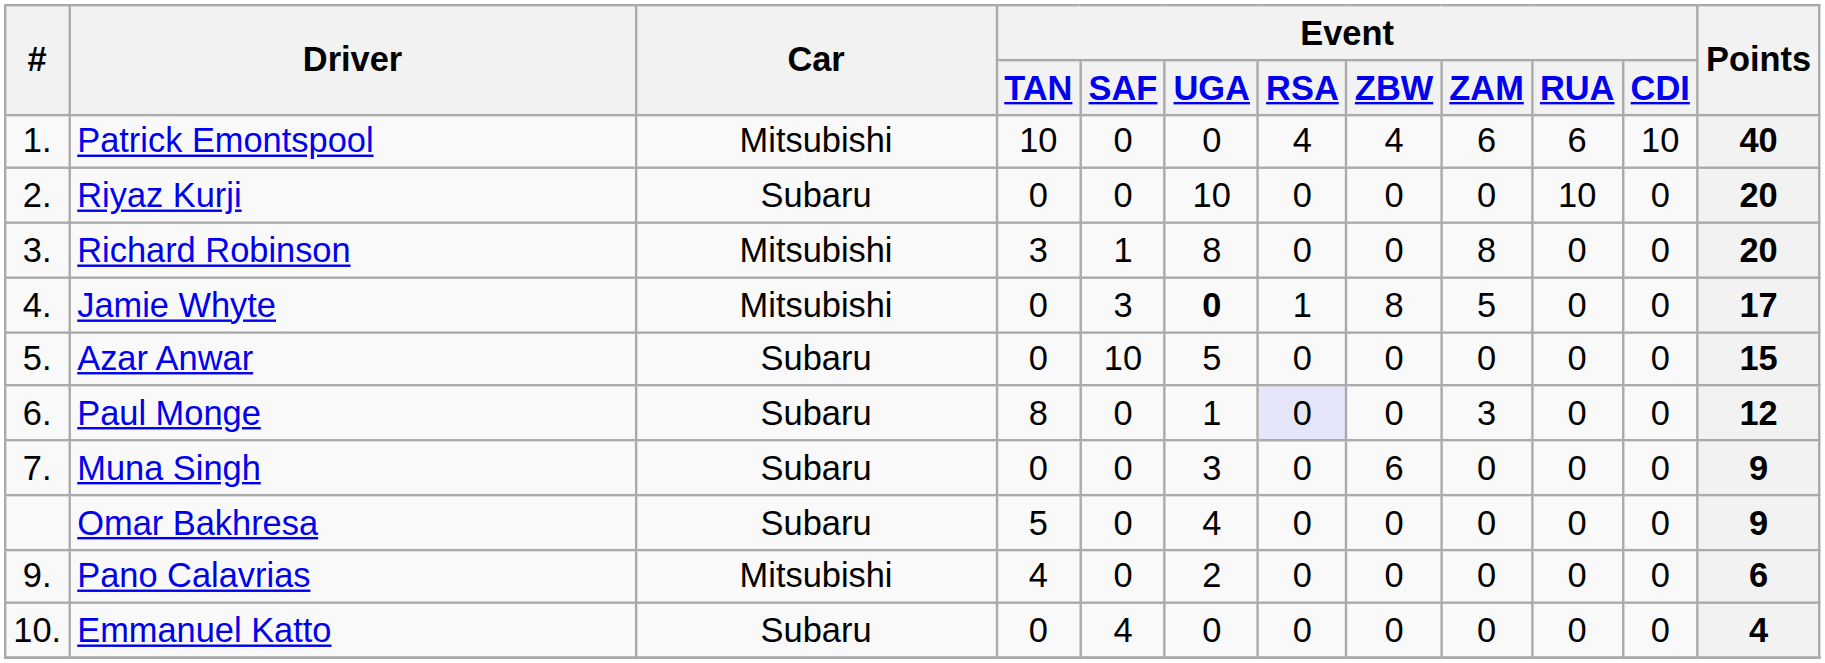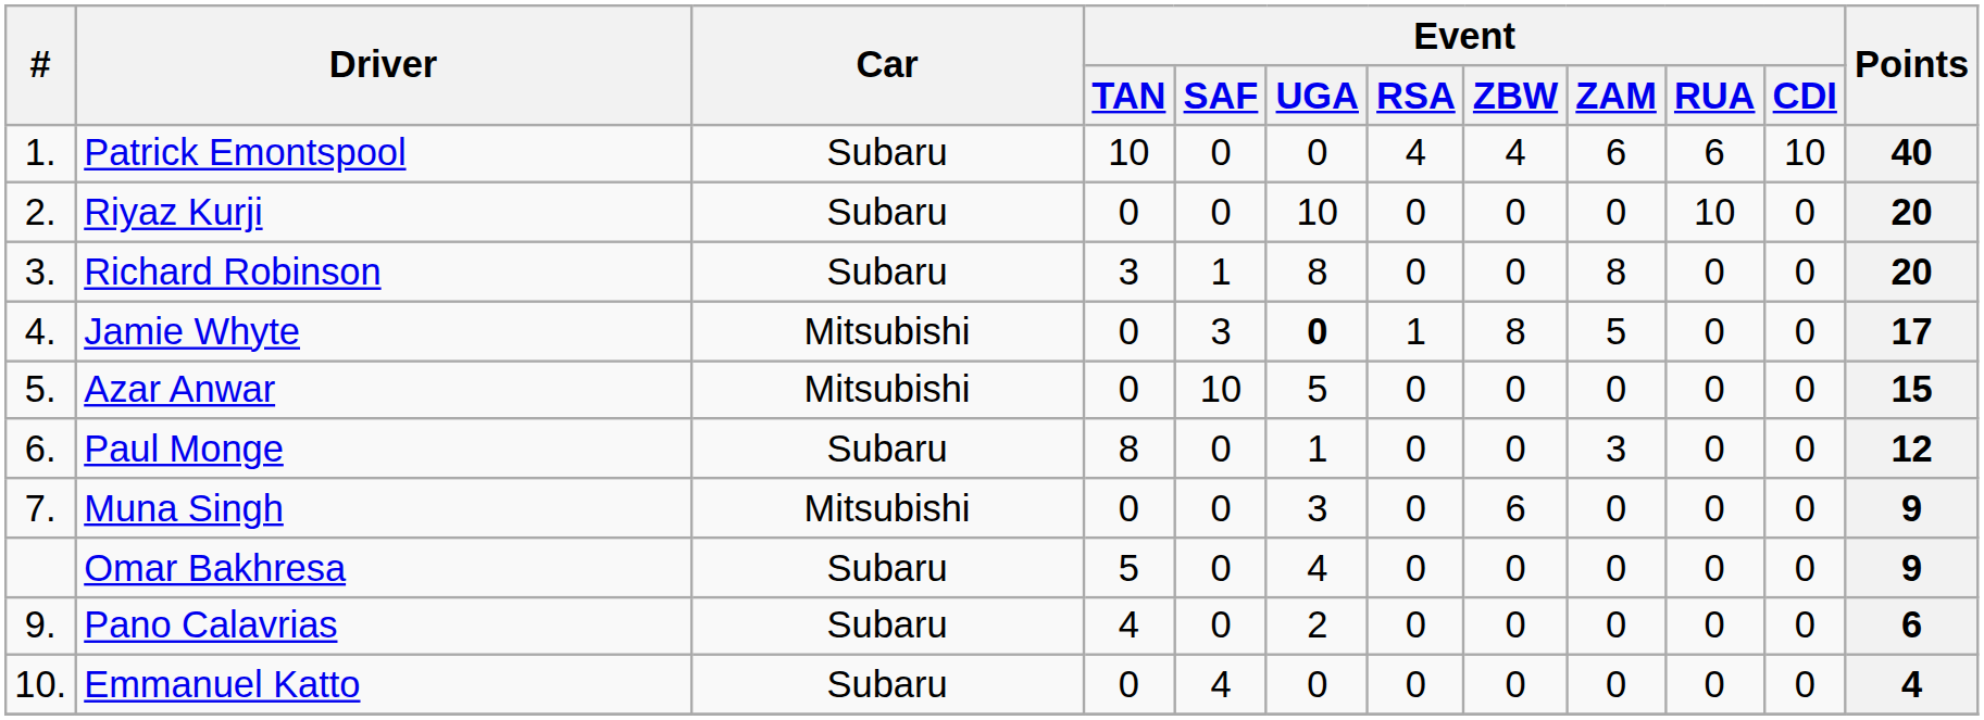 <table class="wikitable" style="text-align:center; font-size:90%;">
 <tr>
 <th rowspan=2>#</th>
 <th rowspan=2 style="width:16em">Driver</th>
 <th rowspan=2 style="width:10em">Car</th>
 <th colspan=8>Event</th>
 <th rowspan=2>Points</th>
 </tr>
 <tr valign="top">
 <th><a href='#'>TAN</a><br></th>
 <th><a href='#'>SAF</a><br></th>
 <th><a href='#'>UGA</a><br></th>
 <th><a href='#'>RSA</a><br></th>
 <th><a href='#'>ZBW</a><br></th>
 <th><a href='#'>ZAM</a><br></th>
 <th><a href='#'>RUA</a><br></th>
 <th><a href='#'>CDI</a><br></th>
 </tr>
 <tr>
 <td>1.</td>
 <td align="left"> <a href='#'>Patrick Emontspool</a></td>
-<td>Mitsubishi</td>
+<td>Subaru</td>
 <td>10</td>
 <td>0</td>
 <td>0</td>
 <td>4</td>
 <td>4</td>
 <td>6</td>
 <td>6</td>
 <td>10</td>
 <th>40</th>
 </tr>
 <tr>
 <td>2.</td>
 <td align="left"> <a href='#'>Riyaz Kurji</a></td>
 <td>Subaru</td>
 <td>0</td>
 <td>0</td>
 <td>10</td>
 <td>0</td>
 <td>0</td>
 <td>0</td>
 <td>10</td>
 <td>0</td>
 <th>20</th>
 </tr>
 <tr>
 <td>3.</td>
 <td align="left"> <a href='#'>Richard Robinson</a></td>
-<td>Mitsubishi</td>
+<td>Subaru</td>
 <td>3</td>
 <td>1</td>
 <td>8</td>
 <td>0</td>
 <td>0</td>
 <td>8</td>
 <td>0</td>
 <td>0</td>
 <th>20</th>
 </tr>
 <tr>
 <td>4.</td>
 <td align="left"> <a href='#'>Jamie Whyte</a></td>
 <td>Mitsubishi</td>
 <td>0</td>
 <td>3</td>
 <td><strong>0</strong></td>
 <td>1</td>
 <td>8</td>
 <td>5</td>
 <td>0</td>
 <td>0</td>
 <th>17</th>
 </tr>
 <tr>
 <td>5.</td>
 <td align="left"> <a href='#'>Azar Anwar</a></td>
-<td>Subaru</td>
+<td>Mitsubishi</td>
 <td>0</td>
 <td>10</td>
 <td>5</td>
 <td>0</td>
 <td>0</td>
 <td>0</td>
 <td>0</td>
 <td>0</td>
 <th>15</th>
 </tr>
 <tr>
 <td>6.</td>
 <td align="left"> <a href='#'>Paul Monge</a></td>
 <td>Subaru</td>
 <td>8</td>
 <td>0</td>
 <td>1</td>
-<td style="background: lavender;">0</td>
+<td>0</td>
 <td>0</td>
 <td>3</td>
 <td>0</td>
 <td>0</td>
 <th>12</th>
 </tr>
 <tr>
 <td>7.</td>
 <td align="left"> <a href='#'>Muna Singh</a></td>
-<td>Subaru</td>
+<td>Mitsubishi</td>
 <td>0</td>
 <td>0</td>
 <td>3</td>
 <td>0</td>
 <td>6</td>
 <td>0</td>
 <td>0</td>
 <td>0</td>
 <th>9</th>
 </tr>
 <tr>
 <td></td>
 <td align="left"> <a href='#'>Omar Bakhresa</a></td>
 <td>Subaru</td>
 <td>5</td>
 <td>0</td>
 <td>4</td>
 <td>0</td>
 <td>0</td>
 <td>0</td>
 <td>0</td>
 <td>0</td>
 <th>9</th>
 </tr>
 <tr>
 <td>9.</td>
 <td align="left"> <a href='#'>Pano Calavrias</a></td>
-<td>Mitsubishi</td>
+<td>Subaru</td>
 <td>4</td>
 <td>0</td>
 <td>2</td>
 <td>0</td>
 <td>0</td>
 <td>0</td>
 <td>0</td>
 <td>0</td>
 <th>6</th>
 </tr>
 <tr>
 <td>10.</td>
 <td align="left"> <a href='#'>Emmanuel Katto</a></td>
 <td>Subaru</td>
 <td>0</td>
 <td>4</td>
 <td>0</td>
 <td>0</td>
 <td>0</td>
 <td>0</td>
 <td>0</td>
 <td>0</td>
 <th>4</th>
 </tr>
 <tr>
 </tr>
 </table>
